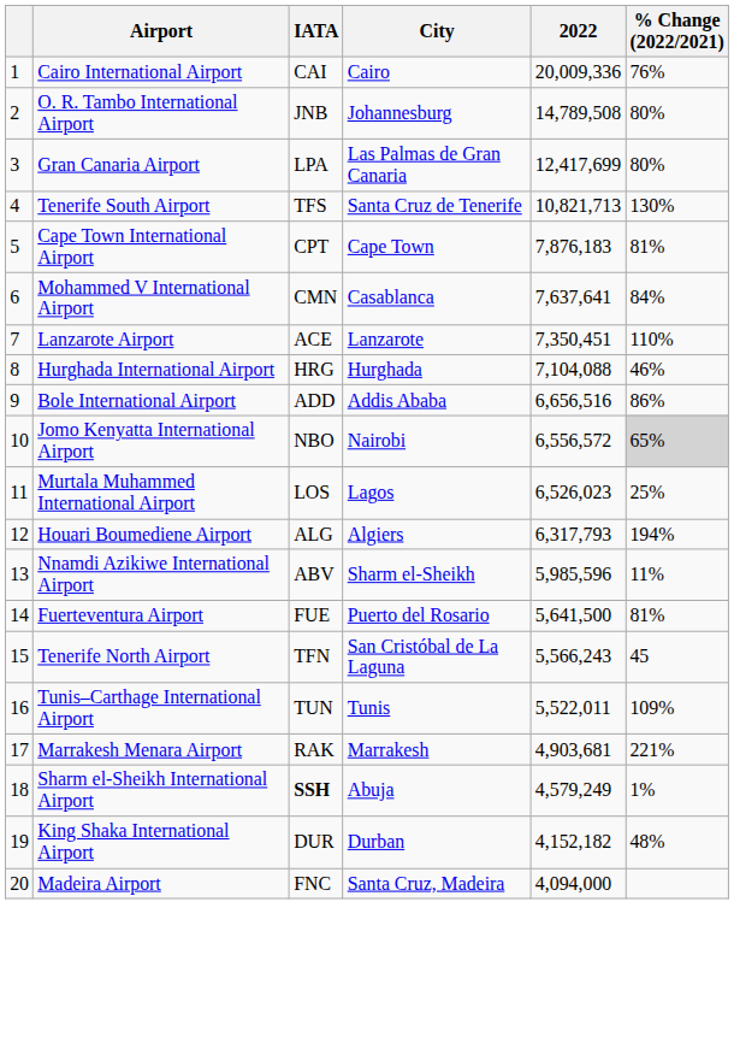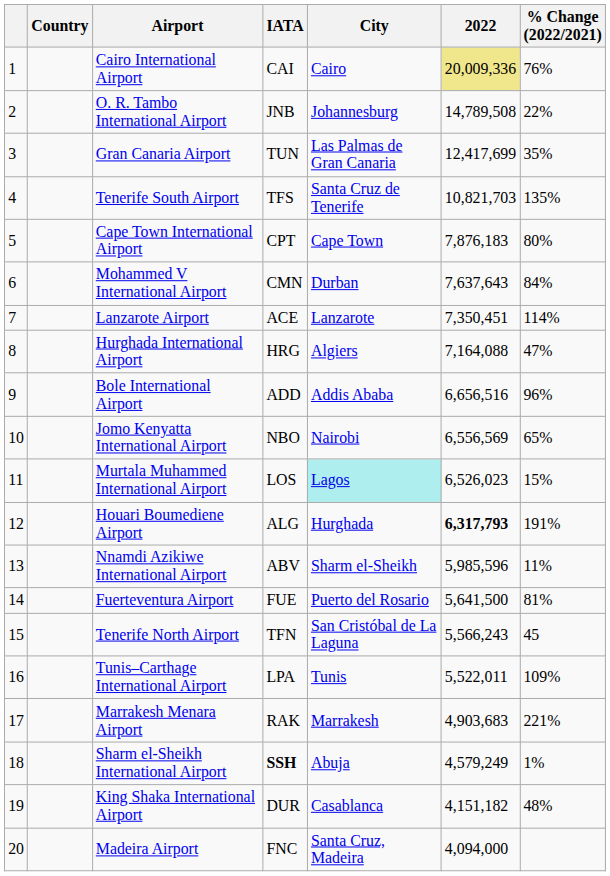 <table class="wikitable sortable">
 <tr>
 <th></th>
+<th>Country</th>
 <th>Airport</th>
 <th>IATA</th>
 <th>City</th>
 <th>2022</th>
 <th>% Change <br>(2022/2021)</th>
 </tr>
 <tr>
 <td>1</td>
+<td></td>
 <td><a href='#'>Cairo International Airport</a></td>
 <td>CAI</td>
 <td><a href='#'>Cairo</a></td>
-<td>20,009,336</td>
+<td style="background: khaki;">20,009,336</td>
 <td> 76%</td>
 </tr>
 <tr>
 <td>2</td>
+<td></td>
 <td><a href='#'>O. R. Tambo International Airport</a></td>
 <td>JNB</td>
 <td><a href='#'>Johannesburg</a></td>
 <td>14,789,508</td>
-<td> 80%</td>
+<td> 22%</td>
 </tr>
 <tr>
 <td>3</td>
+<td></td>
 <td><a href='#'>Gran Canaria Airport</a></td>
-<td>LPA</td>
+<td>TUN</td>
 <td><a href='#'>Las Palmas de Gran Canaria</a></td>
 <td>12,417,699</td>
-<td> 80%</td>
+<td> 35%</td>
 </tr>
 <tr>
 <td>4</td>
+<td></td>
 <td><a href='#'>Tenerife South Airport</a></td>
 <td>TFS</td>
 <td><a href='#'>Santa Cruz de Tenerife</a></td>
-<td>10,821,713</td>
-<td> 130%</td>
+<td>10,821,703</td>
+<td> 135%</td>
 </tr>
 <tr>
 <td>5</td>
+<td></td>
 <td><a href='#'>Cape Town International Airport</a></td>
 <td>CPT</td>
 <td><a href='#'>Cape Town</a></td>
 <td>7,876,183</td>
-<td> 81%</td>
+<td> 80%</td>
 </tr>
 <tr>
 <td>6</td>
+<td></td>
 <td><a href='#'>Mohammed V International Airport</a></td>
 <td>CMN</td>
-<td><a href='#'>Casablanca</a></td>
-<td>7,637,641</td>
+<td><a href='#'>Durban</a></td>
+<td>7,637,643</td>
 <td> 84%</td>
 </tr>
 <tr>
 <td>7</td>
+<td></td>
 <td><a href='#'>Lanzarote Airport</a></td>
 <td>ACE</td>
 <td><a href='#'>Lanzarote</a></td>
 <td>7,350,451</td>
-<td> 110%</td>
+<td> 114%</td>
 </tr>
 <tr>
 <td>8</td>
+<td></td>
 <td><a href='#'>Hurghada International Airport</a></td>
 <td>HRG</td>
-<td><a href='#'>Hurghada</a></td>
-<td>7,104,088</td>
-<td> 46%</td>
+<td><a href='#'>Algiers</a></td>
+<td>7,164,088</td>
+<td> 47%</td>
 </tr>
 <tr>
 <td>9</td>
+<td></td>
 <td><a href='#'>Bole International Airport</a></td>
 <td>ADD</td>
 <td><a href='#'>Addis Ababa</a></td>
 <td>6,656,516</td>
-<td> 86%</td>
+<td> 96%</td>
 </tr>
 <tr>
 <td>10</td>
+<td></td>
 <td><a href='#'>Jomo Kenyatta International Airport</a></td>
 <td>NBO</td>
 <td><a href='#'>Nairobi</a></td>
-<td>6,556,572</td>
-<td style="background: lightgrey;"> 65%</td>
+<td>6,556,569</td>
+<td> 65%</td>
 </tr>
 <tr>
 <td>11</td>
+<td></td>
 <td><a href='#'>Murtala Muhammed International Airport</a></td>
 <td>LOS</td>
-<td><a href='#'>Lagos</a></td>
+<td style="background: paleturquoise;"><a href='#'>Lagos</a></td>
 <td>6,526,023</td>
-<td> 25%</td>
+<td> 15%</td>
 </tr>
 <tr>
 <td>12</td>
+<td></td>
 <td><a href='#'>Houari Boumediene Airport</a></td>
 <td>ALG</td>
-<td><a href='#'>Algiers</a></td>
-<td>6,317,793</td>
-<td> 194%</td>
+<td><a href='#'>Hurghada</a></td>
+<td><strong>6,317,793</strong></td>
+<td> 191%</td>
 </tr>
 <tr>
 <td>13</td>
+<td></td>
 <td><a href='#'>Nnamdi Azikiwe International Airport</a></td>
 <td>ABV</td>
 <td><a href='#'>Sharm el-Sheikh</a></td>
 <td>5,985,596</td>
 <td> 11%</td>
 </tr>
 <tr>
 <td>14</td>
+<td></td>
 <td><a href='#'>Fuerteventura Airport</a></td>
 <td>FUE</td>
 <td><a href='#'>Puerto del Rosario</a></td>
 <td>5,641,500</td>
 <td> 81%</td>
 </tr>
 <tr>
 <td>15</td>
+<td></td>
 <td><a href='#'>Tenerife North Airport</a></td>
 <td>TFN</td>
 <td><a href='#'>San Cristóbal de La Laguna</a></td>
 <td>5,566,243</td>
 <td> 45</td>
 </tr>
 <tr>
 <td>16</td>
+<td></td>
 <td><a href='#'>Tunis–Carthage International Airport</a></td>
-<td>TUN</td>
+<td>LPA</td>
 <td><a href='#'>Tunis</a></td>
 <td>5,522,011</td>
 <td> 109%</td>
 </tr>
 <tr>
 <td>17</td>
+<td></td>
 <td><a href='#'>Marrakesh Menara Airport</a></td>
 <td>RAK</td>
 <td><a href='#'>Marrakesh</a></td>
-<td>4,903,681</td>
+<td>4,903,683</td>
 <td> 221%</td>
 </tr>
 <tr>
 <td>18</td>
+<td></td>
 <td><a href='#'>Sharm el-Sheikh International Airport</a></td>
 <td><strong>SSH</strong></td>
 <td><a href='#'>Abuja</a></td>
 <td>4,579,249</td>
 <td> 1%</td>
 </tr>
 <tr>
 <td>19</td>
+<td></td>
 <td><a href='#'>King Shaka International Airport</a></td>
 <td>DUR</td>
-<td><a href='#'>Durban</a></td>
-<td>4,152,182</td>
+<td><a href='#'>Casablanca</a></td>
+<td>4,151,182</td>
 <td> 48%</td>
 </tr>
 <tr>
 <td>20</td>
+<td></td>
 <td><a href='#'>Madeira Airport</a></td>
 <td>FNC</td>
 <td><a href='#'>Santa Cruz, Madeira</a></td>
 <td>4,094,000</td>
 <td></td>
 </tr>
 </table>
